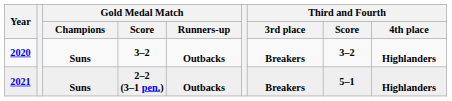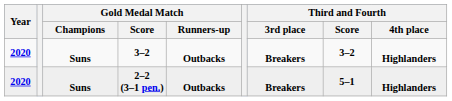 <table class="wikitable" style="font-size:90%; width: 100%; text-align: center;">
 <tr bgcolor=#c1d8ff>
 <th rowspan=2 width=6%>Year</th>
 <th width=1% rowspan=20 bgcolor=ffffff></th>
 <th colspan=3>Gold Medal Match</th>
 <th width=1% rowspan=20 bgcolor=ffffff></th>
 <th colspan=3>Third and Fourth</th>
 </tr>
 <tr bgcolor=#efefef>
 <th width=14%>Champions</th>
 <th width=9%>Score</th>
 <th width=14%>Runners-up</th>
 <th width=14%>3rd place</th>
 <th width=9%>Score</th>
 <th width=14%>4th place</th>
 </tr>
 <tr>
 <td><strong><a href='#'>2020</a></strong></td>
 <td><br><strong>Suns</strong></td>
 <td><strong>3–2</strong></td>
 <td><br><strong>Outbacks</strong></td>
 <td><br><strong>Breakers</strong></td>
 <td><strong>3–2</strong></td>
 <td><br><strong>Highlanders</strong></td>
 </tr>
 <tr bgcolor=#efefef>
-<td><strong><a href='#'>2021</a></strong></td>
+<td><strong><a href='#'>2020</a></strong></td>
 <td><br><strong>Suns</strong></td>
 <td><strong>2–2</strong><br><strong>(3–1 <a href='#'>pen.</a>)</strong></td>
 <td><br><strong>Outbacks</strong></td>
 <td><br><strong>Breakers</strong></td>
 <td><strong>5–1</strong></td>
 <td><br><strong>Highlanders</strong></td>
 </tr>
 </table>
